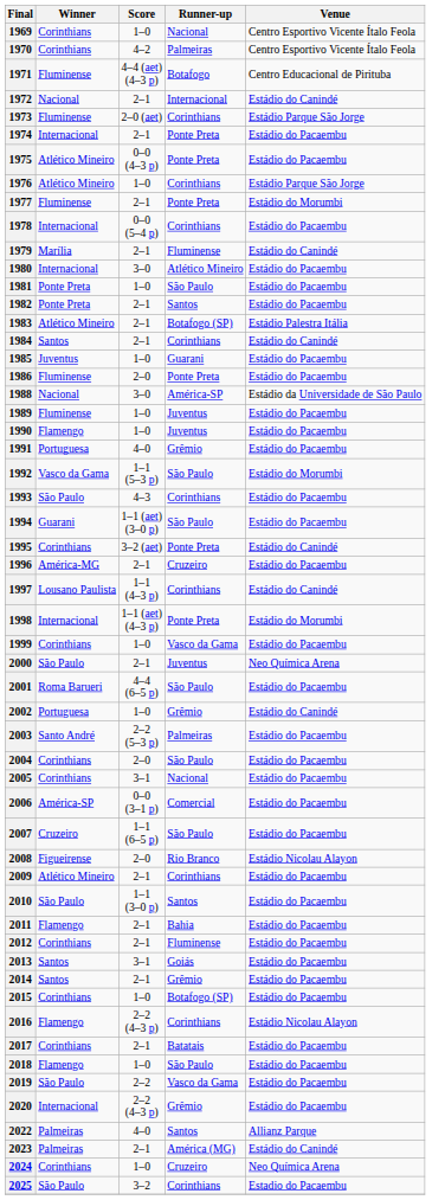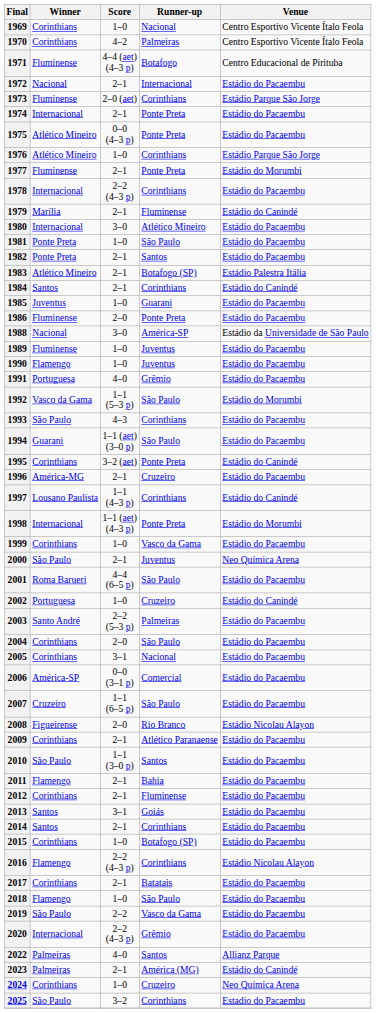 <table class="sortable plainrowheaders wikitable">
 <tr>
 <th scope=col>Final</th>
 <th scope=col>Winner</th>
 <th scope=col>Score</th>
 <th scope=col>Runner-up</th>
 <th scope=col>Venue</th>
 </tr>
 <tr>
 <th scope=row style=text-align:center>1969</th>
 <td><a href='#'>Corinthians</a></td>
 <td align=center>1–0</td>
 <td><a href='#'>Nacional</a></td>
 <td>Centro Esportivo Vicente Ítalo Feola</td>
 </tr>
 <tr>
 <th scope=row style=text-align:center>1970</th>
 <td><a href='#'>Corinthians</a></td>
 <td align=center>4–2</td>
 <td><a href='#'>Palmeiras</a></td>
 <td>Centro Esportivo Vicente Ítalo Feola</td>
 </tr>
 <tr>
 <th scope=row style=text-align:center>1971</th>
 <td><a href='#'>Fluminense</a></td>
 <td align=center>4–4 (<a href='#'>aet</a>)<br>(4–3 <a href='#'>p</a>)</td>
 <td><a href='#'>Botafogo</a></td>
 <td>Centro Educacional de Pirituba</td>
 </tr>
 <tr>
 <th scope=row style=text-align:center>1972</th>
 <td><a href='#'>Nacional</a></td>
 <td align=center>2–1</td>
 <td><a href='#'>Internacional</a></td>
-<td><a href='#'>Estádio do Canindé</a></td>
+<td><a href='#'>Estádio do Pacaembu</a></td>
 </tr>
 <tr>
 <th scope=row style=text-align:center>1973</th>
 <td><a href='#'>Fluminense</a></td>
 <td align=center>2–0 (<a href='#'>aet</a>)</td>
 <td><a href='#'>Corinthians</a></td>
 <td><a href='#'>Estádio Parque São Jorge</a></td>
 </tr>
 <tr>
 <th scope=row style=text-align:center>1974</th>
 <td><a href='#'>Internacional</a></td>
 <td align=center>2–1</td>
 <td><a href='#'>Ponte Preta</a></td>
 <td><a href='#'>Estádio do Pacaembu</a></td>
 </tr>
 <tr>
 <th scope=row style=text-align:center>1975</th>
 <td><a href='#'>Atlético Mineiro</a></td>
 <td align=center>0–0<br>(4–3 <a href='#'>p</a>)</td>
 <td><a href='#'>Ponte Preta</a></td>
 <td><a href='#'>Estádio do Pacaembu</a></td>
 </tr>
 <tr>
 <th scope=row style=text-align:center>1976</th>
 <td><a href='#'>Atlético Mineiro</a></td>
 <td align=center>1–0</td>
 <td><a href='#'>Corinthians</a></td>
 <td><a href='#'>Estádio Parque São Jorge</a></td>
 </tr>
 <tr>
 <th scope=row style=text-align:center>1977</th>
 <td><a href='#'>Fluminense</a></td>
 <td align=center>2–1</td>
 <td><a href='#'>Ponte Preta</a></td>
 <td><a href='#'>Estádio do Morumbi</a></td>
 </tr>
 <tr>
 <th scope=row style=text-align:center>1978</th>
 <td><a href='#'>Internacional</a></td>
-<td align=center>0–0<br>(5–4 <a href='#'>p</a>)</td>
+<td align=center>2–2<br>(4–3 <a href='#'>p</a>)</td>
 <td><a href='#'>Corinthians</a></td>
 <td><a href='#'>Estádio do Pacaembu</a></td>
 </tr>
 <tr>
 <th scope=row style=text-align:center>1979</th>
 <td><a href='#'>Marília</a></td>
 <td align=center>2–1</td>
 <td><a href='#'>Fluminense</a></td>
 <td><a href='#'>Estádio do Canindé</a></td>
 </tr>
 <tr>
 <th scope=row style=text-align:center>1980</th>
 <td><a href='#'>Internacional</a></td>
 <td align=center>3–0</td>
 <td><a href='#'>Atlético Mineiro</a></td>
 <td><a href='#'>Estádio do Pacaembu</a></td>
 </tr>
 <tr>
 <th scope=row style=text-align:center>1981</th>
 <td><a href='#'>Ponte Preta</a></td>
 <td align=center>1–0</td>
 <td><a href='#'>São Paulo</a></td>
 <td><a href='#'>Estádio do Pacaembu</a></td>
 </tr>
 <tr>
 <th scope=row style=text-align:center>1982</th>
 <td><a href='#'>Ponte Preta</a></td>
 <td align=center>2–1</td>
 <td><a href='#'>Santos</a></td>
 <td><a href='#'>Estádio do Pacaembu</a></td>
 </tr>
 <tr>
 <th scope=row style=text-align:center>1983</th>
 <td><a href='#'>Atlético Mineiro</a></td>
 <td align=center>2–1</td>
 <td><a href='#'>Botafogo (SP)</a></td>
 <td><a href='#'>Estádio Palestra Itália</a></td>
 </tr>
 <tr>
 <th scope=row style=text-align:center>1984</th>
 <td><a href='#'>Santos</a></td>
 <td align=center>2–1</td>
 <td><a href='#'>Corinthians</a></td>
 <td><a href='#'>Estádio do Canindé</a></td>
 </tr>
 <tr>
 <th scope=row style=text-align:center>1985</th>
 <td><a href='#'>Juventus</a></td>
 <td align=center>1–0</td>
 <td><a href='#'>Guarani</a></td>
 <td><a href='#'>Estádio do Pacaembu</a></td>
 </tr>
 <tr>
 <th scope=row style=text-align:center>1986</th>
 <td><a href='#'>Fluminense</a></td>
 <td align=center>2–0</td>
 <td><a href='#'>Ponte Preta</a></td>
 <td><a href='#'>Estádio do Pacaembu</a></td>
 </tr>
 <tr>
 <th scope=row style=text-align:center>1988</th>
 <td><a href='#'>Nacional</a></td>
 <td align=center>3–0</td>
 <td><a href='#'>América-SP</a></td>
 <td>Estádio da <a href='#'>Universidade de São Paulo</a></td>
 </tr>
 <tr>
 <th scope=row style=text-align:center>1989</th>
 <td><a href='#'>Fluminense</a></td>
 <td align=center>1–0</td>
 <td><a href='#'>Juventus</a></td>
 <td><a href='#'>Estádio do Pacaembu</a></td>
 </tr>
 <tr>
 <th scope=row style=text-align:center>1990</th>
 <td><a href='#'>Flamengo</a></td>
 <td align=center>1–0</td>
 <td><a href='#'>Juventus</a></td>
 <td><a href='#'>Estádio do Pacaembu</a></td>
 </tr>
 <tr>
 <th scope=row style=text-align:center>1991</th>
 <td><a href='#'>Portuguesa</a></td>
 <td align=center>4–0</td>
 <td><a href='#'>Grêmio</a></td>
 <td><a href='#'>Estádio do Pacaembu</a></td>
 </tr>
 <tr>
 <th scope=row style=text-align:center>1992</th>
 <td><a href='#'>Vasco da Gama</a></td>
 <td align=center>1–1<br>(5–3 <a href='#'>p</a>)</td>
 <td><a href='#'>São Paulo</a></td>
 <td><a href='#'>Estádio do Morumbi</a></td>
 </tr>
 <tr>
 <th scope=row style=text-align:center>1993</th>
 <td><a href='#'>São Paulo</a></td>
 <td align=center>4–3</td>
 <td><a href='#'>Corinthians</a></td>
 <td><a href='#'>Estádio do Pacaembu</a></td>
 </tr>
 <tr>
 <th scope=row style=text-align:center>1994</th>
 <td><a href='#'>Guarani</a></td>
 <td align=center>1–1 (<a href='#'>aet</a>)<br>(3–0 <a href='#'>p</a>)</td>
 <td><a href='#'>São Paulo</a></td>
 <td><a href='#'>Estádio do Pacaembu</a></td>
 </tr>
 <tr>
 <th scope=row style=text-align:center>1995</th>
 <td><a href='#'>Corinthians</a></td>
 <td align=center>3–2 (<a href='#'>aet</a>)</td>
 <td><a href='#'>Ponte Preta</a></td>
 <td><a href='#'>Estádio do Canindé</a></td>
 </tr>
 <tr>
 <th scope=row style=text-align:center>1996</th>
 <td><a href='#'>América-MG</a></td>
 <td align=center>2–1</td>
 <td><a href='#'>Cruzeiro</a></td>
 <td><a href='#'>Estádio do Pacaembu</a></td>
 </tr>
 <tr>
 <th scope=row style=text-align:center>1997</th>
 <td><a href='#'>Lousano Paulista</a></td>
 <td align=center>1–1<br>(4–3 <a href='#'>p</a>)</td>
 <td><a href='#'>Corinthians</a></td>
 <td><a href='#'>Estádio do Canindé</a></td>
 </tr>
 <tr>
 <th scope=row style=text-align:center>1998</th>
 <td><a href='#'>Internacional</a></td>
 <td align=center>1–1 (<a href='#'>aet</a>)<br>(4–3 <a href='#'>p</a>)</td>
 <td><a href='#'>Ponte Preta</a></td>
 <td><a href='#'>Estádio do Morumbi</a></td>
 </tr>
 <tr>
 <th scope=row style=text-align:center>1999</th>
 <td><a href='#'>Corinthians</a></td>
 <td align=center>1–0</td>
 <td><a href='#'>Vasco da Gama</a></td>
 <td><a href='#'>Estádio do Pacaembu</a></td>
 </tr>
 <tr>
 <th scope=row style=text-align:center>2000</th>
 <td><a href='#'>São Paulo</a></td>
 <td align=center>2–1</td>
 <td><a href='#'>Juventus</a></td>
 <td><a href='#'>Neo Química Arena</a></td>
 </tr>
 <tr>
 <th scope=row style=text-align:center>2001</th>
 <td><a href='#'>Roma Barueri</a></td>
 <td align=center>4–4<br>(6–5 <a href='#'>p</a>)</td>
 <td><a href='#'>São Paulo</a></td>
 <td><a href='#'>Estádio do Pacaembu</a></td>
 </tr>
 <tr>
 <th scope=row style=text-align:center>2002</th>
 <td><a href='#'>Portuguesa</a></td>
 <td align=center>1–0</td>
-<td><a href='#'>Grêmio</a></td>
+<td><a href='#'>Cruzeiro</a></td>
 <td><a href='#'>Estádio do Canindé</a></td>
 </tr>
 <tr>
 <th scope=row style=text-align:center>2003</th>
 <td><a href='#'>Santo André</a></td>
 <td align=center>2–2<br>(5–3 <a href='#'>p</a>)</td>
 <td><a href='#'>Palmeiras</a></td>
 <td><a href='#'>Estádio do Pacaembu</a></td>
 </tr>
 <tr>
 <th scope=row style=text-align:center>2004</th>
 <td><a href='#'>Corinthians</a></td>
 <td align=center>2–0</td>
 <td><a href='#'>São Paulo</a></td>
 <td><a href='#'>Estádio do Pacaembu</a></td>
 </tr>
 <tr>
 <th scope=row style=text-align:center>2005</th>
 <td><a href='#'>Corinthians</a></td>
 <td align=center>3–1</td>
 <td><a href='#'>Nacional</a></td>
 <td><a href='#'>Estádio do Pacaembu</a></td>
 </tr>
 <tr>
 <th scope=row style=text-align:center>2006</th>
 <td><a href='#'>América-SP</a></td>
 <td align=center>0–0<br>(3–1 <a href='#'>p</a>)</td>
 <td><a href='#'>Comercial</a></td>
 <td><a href='#'>Estádio do Pacaembu</a></td>
 </tr>
 <tr>
 <th scope=row style=text-align:center>2007</th>
 <td><a href='#'>Cruzeiro</a></td>
 <td align=center>1–1<br>(6–5 <a href='#'>p</a>)</td>
 <td><a href='#'>São Paulo</a></td>
 <td><a href='#'>Estádio do Pacaembu</a></td>
 </tr>
 <tr>
 <th scope=row style=text-align:center>2008</th>
 <td><a href='#'>Figueirense</a></td>
 <td align=center>2–0</td>
 <td><a href='#'>Rio Branco</a></td>
 <td><a href='#'>Estádio Nicolau Alayon</a></td>
 </tr>
 <tr>
 <th scope=row style=text-align:center>2009</th>
-<td><a href='#'>Atlético Mineiro</a></td>
+<td><a href='#'>Corinthians</a></td>
 <td align=center>2–1</td>
-<td><a href='#'>Corinthians</a></td>
+<td><a href='#'>Atlético Paranaense</a></td>
 <td><a href='#'>Estádio do Pacaembu</a></td>
 </tr>
 <tr>
 <th scope=row style=text-align:center>2010</th>
 <td><a href='#'>São Paulo</a></td>
 <td align=center>1–1<br>(3–0 <a href='#'>p</a>)</td>
 <td><a href='#'>Santos</a></td>
 <td><a href='#'>Estádio do Pacaembu</a></td>
 </tr>
 <tr>
 <th scope=row style=text-align:center>2011</th>
 <td><a href='#'>Flamengo</a></td>
 <td align=center>2–1</td>
 <td><a href='#'>Bahia</a></td>
 <td><a href='#'>Estádio do Pacaembu</a></td>
 </tr>
 <tr>
 <th scope=row style=text-align:center>2012</th>
 <td><a href='#'>Corinthians</a></td>
 <td align=center>2–1</td>
 <td><a href='#'>Fluminense</a></td>
 <td><a href='#'>Estádio do Pacaembu</a></td>
 </tr>
 <tr>
 <th scope=row style=text-align:center>2013</th>
 <td><a href='#'>Santos</a></td>
 <td align=center>3–1</td>
 <td><a href='#'>Goiás</a></td>
 <td><a href='#'>Estádio do Pacaembu</a></td>
 </tr>
 <tr>
 <th scope=row style=text-align:center>2014</th>
 <td><a href='#'>Santos</a></td>
 <td align=center>2–1</td>
-<td><a href='#'>Grêmio</a></td>
+<td><a href='#'>Corinthians</a></td>
 <td><a href='#'>Estádio do Pacaembu</a></td>
 </tr>
 <tr>
 <th scope=row style=text-align:center>2015</th>
 <td><a href='#'>Corinthians</a></td>
 <td align=center>1–0</td>
 <td><a href='#'>Botafogo (SP)</a></td>
 <td><a href='#'>Estádio do Pacaembu</a></td>
 </tr>
 <tr>
 <th scope=row style=text-align:center>2016</th>
 <td><a href='#'>Flamengo</a></td>
 <td align=center>2–2<br>(4–3 <a href='#'>p</a>)</td>
 <td><a href='#'>Corinthians</a></td>
 <td><a href='#'>Estádio Nicolau Alayon</a></td>
 </tr>
 <tr>
 <th scope=row style=text-align:center>2017</th>
 <td><a href='#'>Corinthians</a></td>
 <td align=center>2–1</td>
 <td><a href='#'>Batatais</a></td>
 <td><a href='#'>Estádio do Pacaembu</a></td>
 </tr>
 <tr>
 <th scope=row style=text-align:center>2018</th>
 <td><a href='#'>Flamengo</a></td>
 <td align=center>1–0</td>
 <td><a href='#'>São Paulo</a></td>
 <td><a href='#'>Estádio do Pacaembu</a></td>
 </tr>
 <tr>
 <th scope=row style=text-align:center>2019</th>
 <td><a href='#'>São Paulo</a></td>
 <td align=center>2–2<br></td>
 <td><a href='#'>Vasco da Gama</a></td>
 <td><a href='#'>Estádio do Pacaembu</a></td>
 </tr>
 <tr>
 <th scope=row style=text-align:center>2020</th>
 <td><a href='#'>Internacional</a></td>
 <td align=center>2–2<br>(4–3 <a href='#'>p</a>)</td>
 <td><a href='#'>Grêmio</a></td>
 <td><a href='#'>Estádio do Pacaembu</a></td>
 </tr>
 <tr>
 <th scope=row style=text-align:center>2022</th>
 <td><a href='#'>Palmeiras</a></td>
 <td align=center>4–0</td>
 <td><a href='#'>Santos</a></td>
 <td><a href='#'>Allianz Parque</a></td>
 </tr>
 <tr>
 <th scope=row style=text-align:center>2023</th>
 <td><a href='#'>Palmeiras</a></td>
 <td align=center>2–1</td>
 <td><a href='#'>América (MG)</a></td>
 <td><a href='#'>Estádio do Canindé</a></td>
 </tr>
 <tr>
 <th scope=row style=text-align:center><a href='#'>2024</a></th>
 <td><a href='#'>Corinthians</a></td>
 <td align=center>1–0</td>
 <td><a href='#'>Cruzeiro</a></td>
 <td><a href='#'>Neo Química Arena</a></td>
 </tr>
 <tr>
 <th scope=row style=text-align:center><a href='#'>2025</a></th>
 <td><a href='#'>São Paulo</a></td>
 <td align=center>3–2</td>
 <td><a href='#'>Corinthians</a></td>
 <td><a href='#'>Estadio do Pacaembu</a></td>
 </tr>
 <tr>
 </tr>
 </table>
